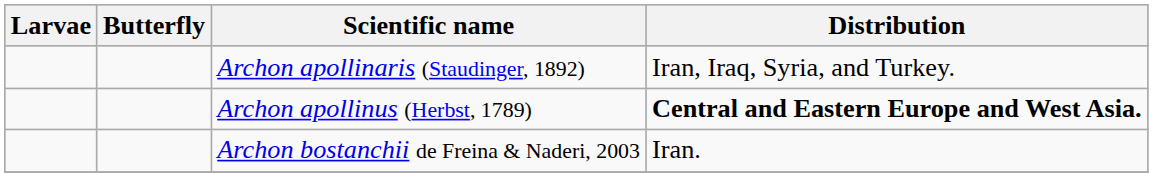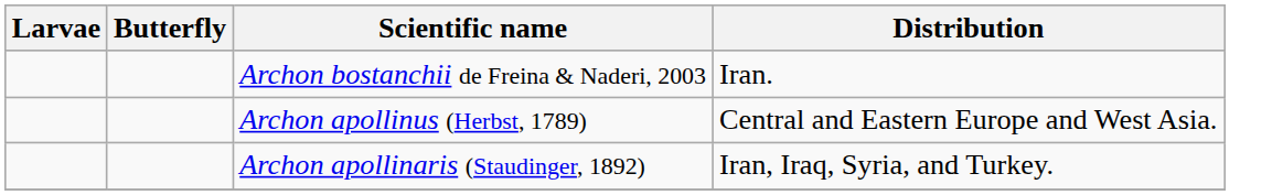 <table class="wikitable">
 <tr>
 <th>Larvae</th>
 <th>Butterfly</th>
 <th>Scientific name</th>
 <th>Distribution</th>
 </tr>
 <tr>
 <td></td>
 <td></td>
-<td><em><a href='#'>Archon apollinaris</a></em> <small>(<a href='#'>Staudinger</a>, 1892)</small></td>
-<td>Iran, Iraq, Syria, and Turkey.</td>
+<td><em><a href='#'>Archon bostanchii</a></em> <small>de Freina & Naderi, 2003</small></td>
+<td>Iran.</td>
 </tr>
 <tr>
 <td></td>
 <td></td>
 <td><em><a href='#'>Archon apollinus</a></em> <small>(<a href='#'>Herbst</a>, 1789)</small></td>
-<td><strong>Central and Eastern Europe and West Asia.</strong></td>
+<td>Central and Eastern Europe and West Asia.</td>
 </tr>
 <tr>
 <td></td>
 <td></td>
-<td><em><a href='#'>Archon bostanchii</a></em> <small>de Freina & Naderi, 2003</small></td>
-<td>Iran.</td>
+<td><em><a href='#'>Archon apollinaris</a></em> <small>(<a href='#'>Staudinger</a>, 1892)</small></td>
+<td>Iran, Iraq, Syria, and Turkey.</td>
 </tr>
 <tr>
 </tr>
 </table>
